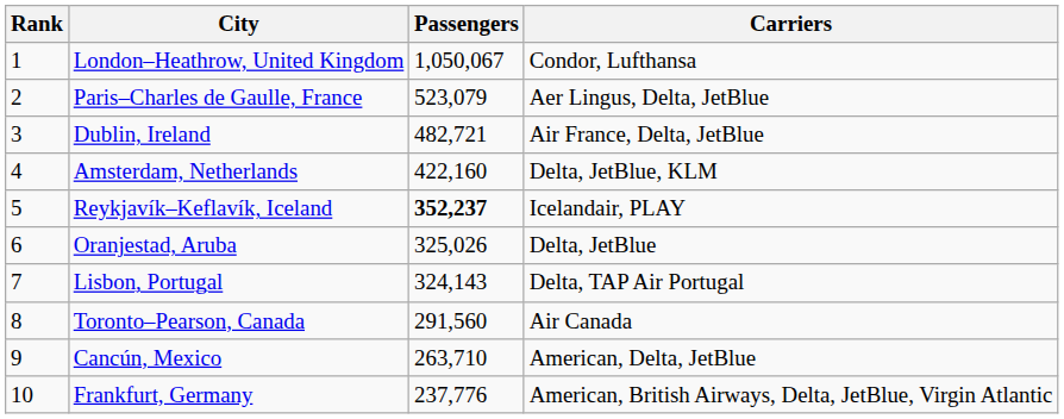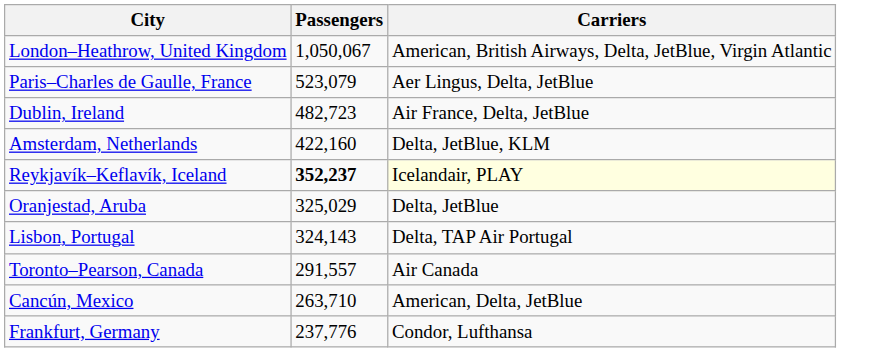 <table class="wikitable sortable" style="font-size: 95%" width=align=>
 <tr>
-<th>Rank</th>
 <th>City</th>
 <th>Passengers</th>
 <th>Carriers</th>
 </tr>
 <tr>
-<td>1</td>
 <td> <a href='#'>London–Heathrow, United Kingdom</a></td>
 <td>1,050,067</td>
-<td>Condor, Lufthansa</td>
+<td>American, British Airways, Delta, JetBlue, Virgin Atlantic</td>
 </tr>
 <tr>
-<td>2</td>
 <td> <a href='#'>Paris–Charles de Gaulle, France</a></td>
 <td>523,079</td>
 <td>Aer Lingus, Delta, JetBlue</td>
 </tr>
 <tr>
-<td>3</td>
 <td> <a href='#'>Dublin, Ireland</a></td>
-<td>482,721</td>
+<td>482,723</td>
 <td>Air France, Delta, JetBlue</td>
 </tr>
 <tr>
-<td>4</td>
 <td> <a href='#'>Amsterdam, Netherlands</a></td>
 <td>422,160</td>
 <td>Delta, JetBlue, KLM</td>
 </tr>
 <tr>
-<td>5</td>
 <td> <a href='#'>Reykjavík–Keflavík, Iceland</a></td>
 <td><strong>352,237</strong></td>
-<td>Icelandair, PLAY</td>
+<td style="background: lightyellow;">Icelandair, PLAY</td>
 </tr>
 <tr>
-<td>6</td>
 <td> <a href='#'>Oranjestad, Aruba</a></td>
-<td>325,026</td>
+<td>325,029</td>
 <td>Delta, JetBlue</td>
 </tr>
 <tr>
-<td>7</td>
 <td> <a href='#'>Lisbon, Portugal</a></td>
 <td>324,143</td>
 <td>Delta, TAP Air Portugal</td>
 </tr>
 <tr>
-<td>8</td>
 <td> <a href='#'>Toronto–Pearson, Canada</a></td>
-<td>291,560</td>
+<td>291,557</td>
 <td>Air Canada</td>
 </tr>
 <tr>
-<td>9</td>
 <td> <a href='#'>Cancún, Mexico</a></td>
 <td>263,710</td>
 <td>American, Delta, JetBlue</td>
 </tr>
 <tr>
-<td>10</td>
 <td> <a href='#'>Frankfurt, Germany</a></td>
 <td>237,776</td>
-<td>American, British Airways, Delta, JetBlue, Virgin Atlantic</td>
+<td>Condor, Lufthansa</td>
 </tr>
 </table>
